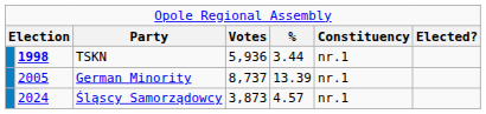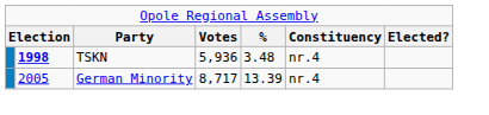 <table class = 'wikitable'>
 <tr>
 <td colspan="7" style="text-align:center;"><a href='#'>Opole Regional Assembly</a></td>
 </tr>
 <tr>
 <th colspan="2">Election</th>
 <th>Party</th>
 <th>Votes</th>
 <th>%</th>
 <th>Constituency</th>
 <th>Elected?</th>
 </tr>
 <tr>
 <td style="background-color: #0780C4"></td>
 <td><strong><a href='#'>1998</a></strong></td>
 <td>TSKN</td>
 <td>5,936</td>
-<td>3.44</td>
-<td>nr.1</td>
+<td>3.48</td>
+<td>nr.4</td>
 <td></td>
 </tr>
 <tr>
 <td style="background-color: #0780C4"></td>
 <td><a href='#'>2005</a></td>
 <td><a href='#'>German Minority</a></td>
-<td>8,737</td>
+<td>8,717</td>
 <td>13.39</td>
-<td>nr.1</td>
-<td></td>
-</tr>
-<tr>
-<td style="background-color: #0780C4"></td>
-<td><a href='#'>2024</a></td>
-<td><a href='#'>Śląscy Samorządowcy</a></td>
-<td>3,873</td>
-<td>4.57</td>
-<td>nr.1</td>
+<td>nr.4</td>
 <td></td>
 </tr>
 </table>
